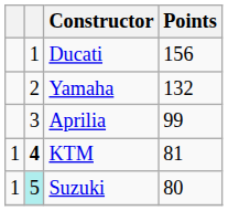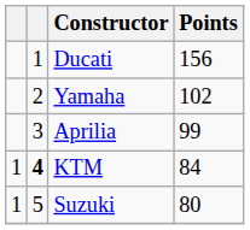 <table class="wikitable" style="font-size: 85%;">
 <tr>
 <th></th>
 <th></th>
 <th>Constructor</th>
 <th>Points</th>
 </tr>
 <tr>
 <td></td>
 <td align=center>1</td>
 <td> <a href='#'>Ducati</a></td>
 <td align=left>156</td>
 </tr>
 <tr>
 <td></td>
 <td align=center>2</td>
 <td> <a href='#'>Yamaha</a></td>
-<td align=left>132</td>
+<td align=left>102</td>
 </tr>
 <tr>
 <td></td>
 <td align=center>3</td>
 <td> <a href='#'>Aprilia</a></td>
 <td align=left>99</td>
 </tr>
 <tr>
 <td> 1</td>
 <td align=center><strong>4</strong></td>
 <td> <a href='#'>KTM</a></td>
-<td align=left>81</td>
+<td align=left>84</td>
 </tr>
 <tr>
 <td> 1</td>
-<td align=center style="background: paleturquoise;">5</td>
+<td align=center>5</td>
 <td> <a href='#'>Suzuki</a></td>
 <td align=left>80</td>
 </tr>
 <tr>
 </tr>
 </table>
